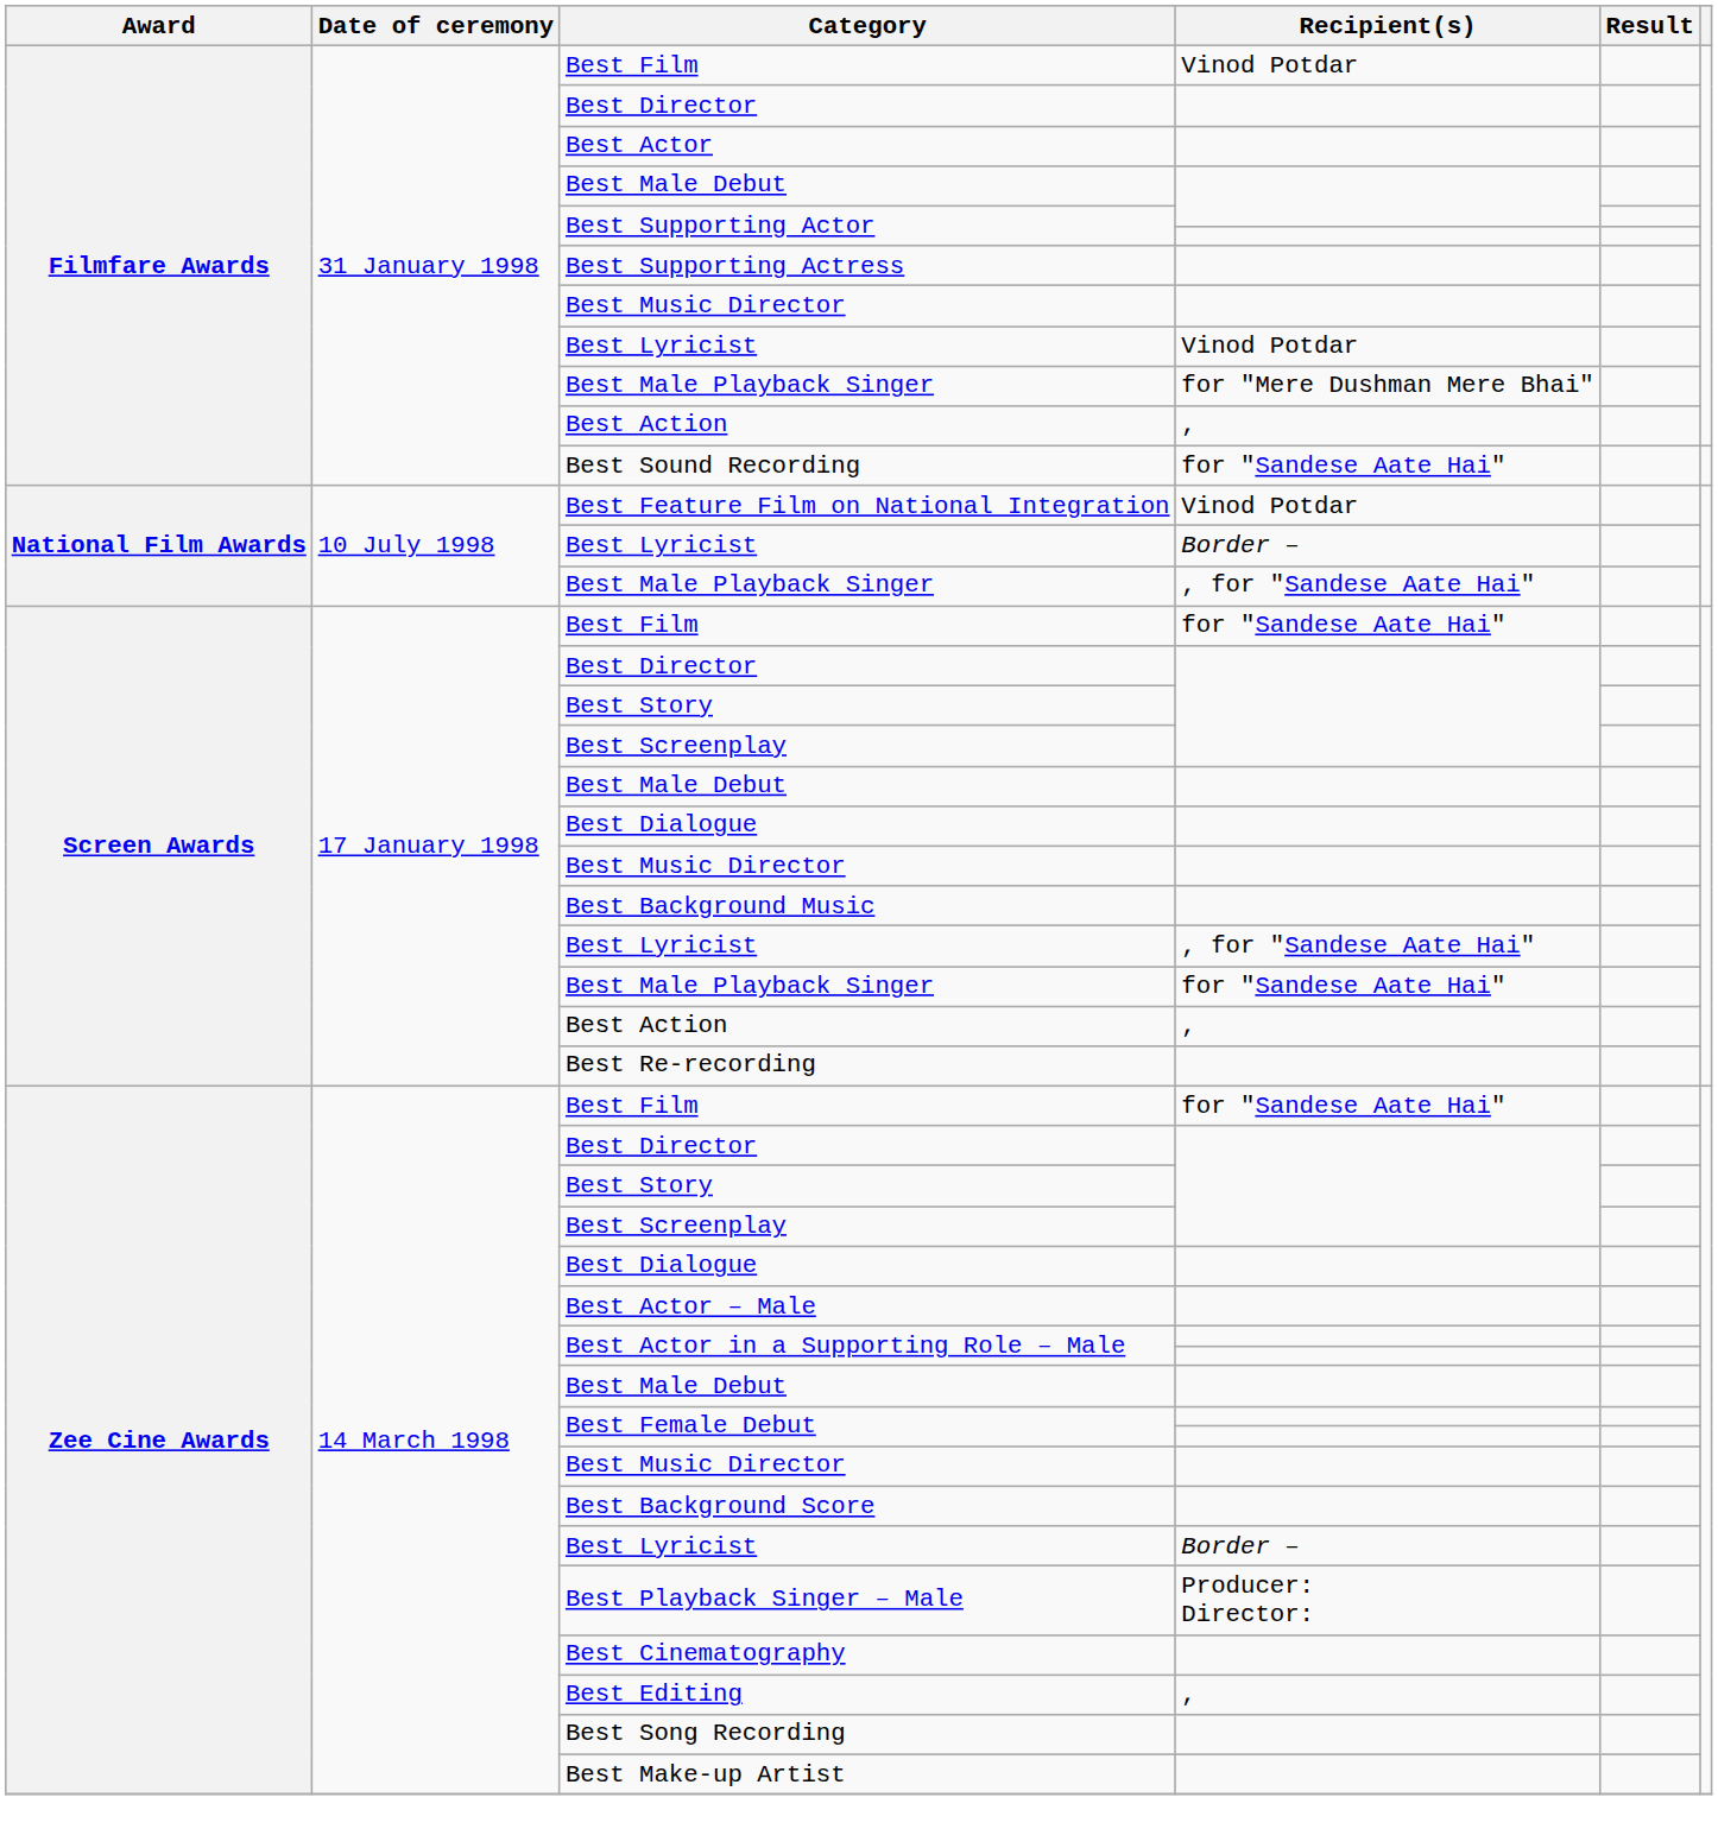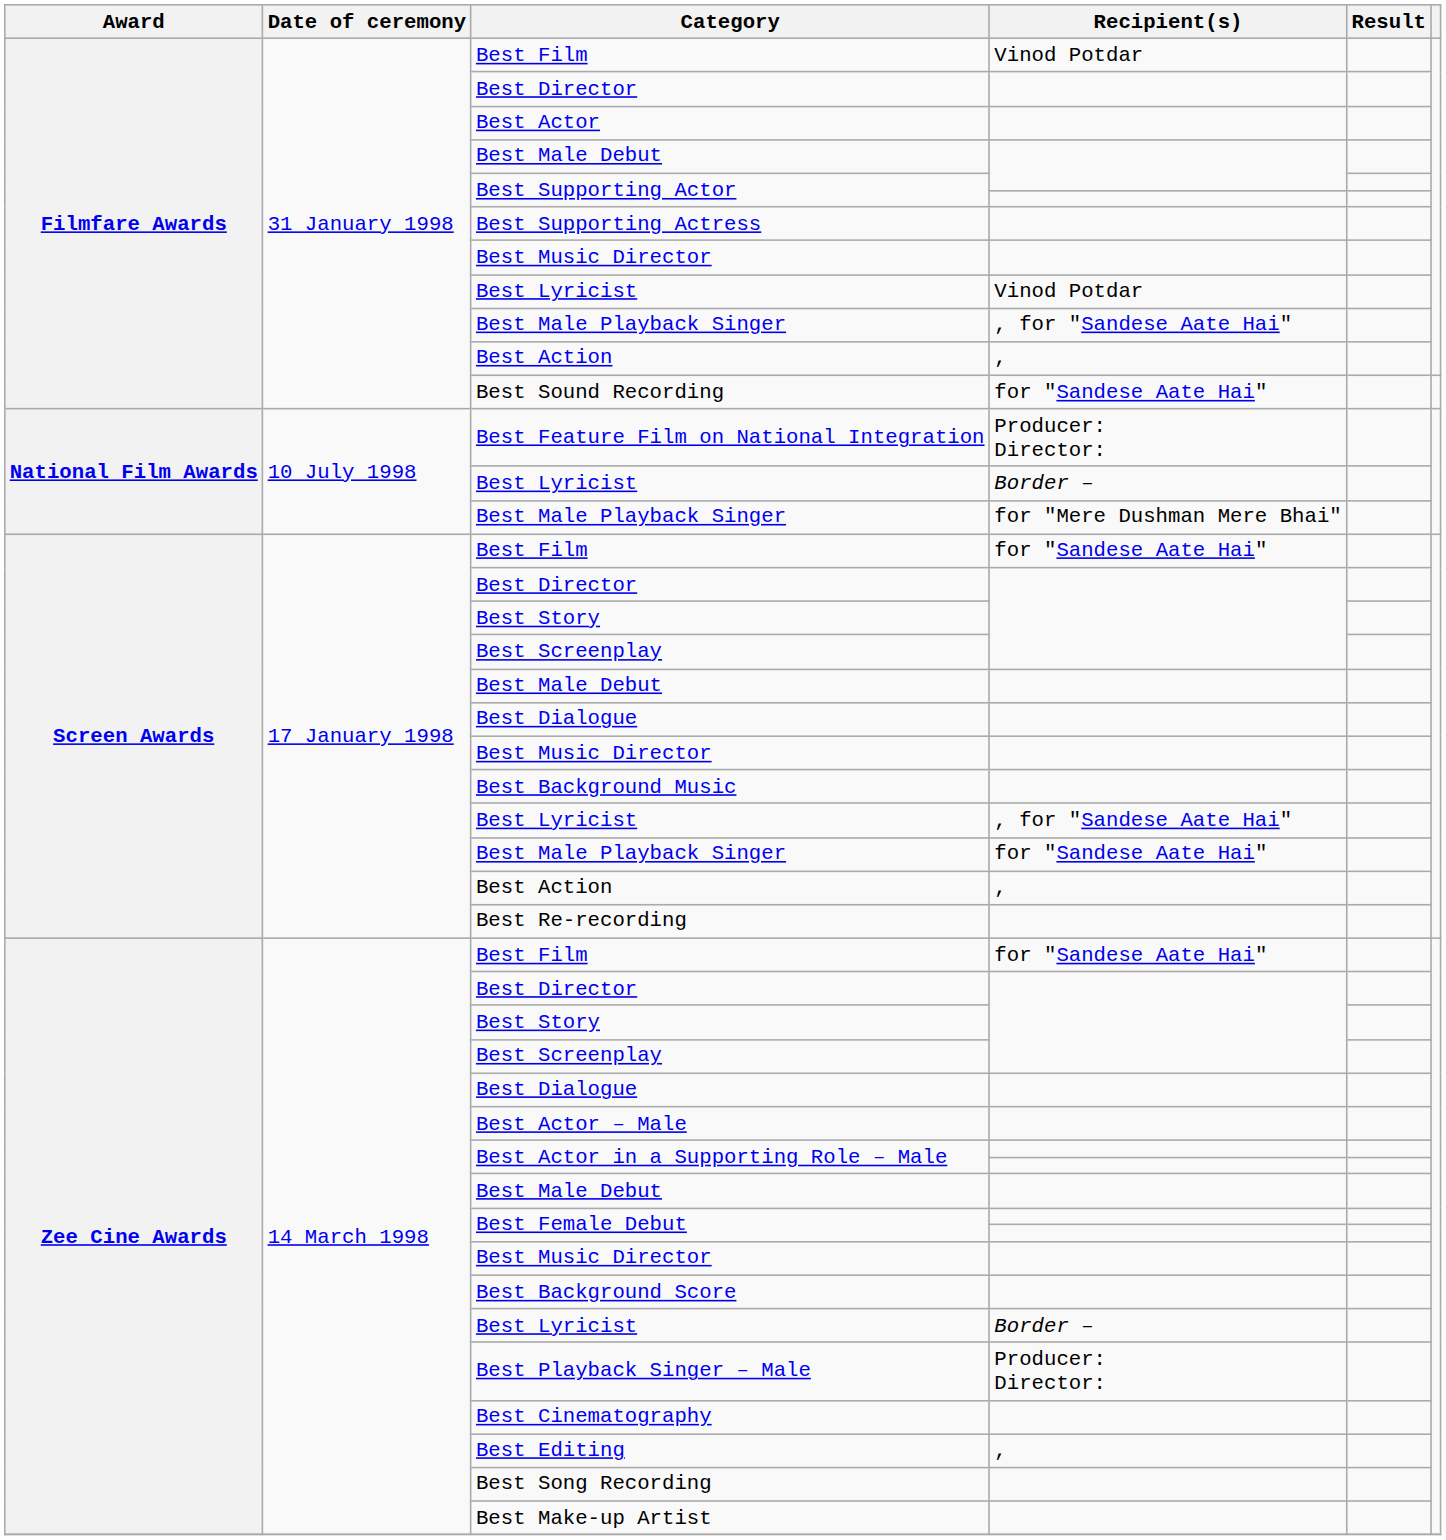 <table class="wikitable plainrowheaders sortable">
 <tr>
 <th scope="col">Award</th>
 <th scope="col">Date of ceremony</th>
 <th scope="col">Category</th>
 <th scope="col">Recipient(s)</th>
 <th scope="col">Result</th>
 <th scope="col" class="unsortable"></th>
 </tr>
 <tr>
 <th rowspan="12" scope="row"><a href='#'>Filmfare Awards</a></th>
 <td rowspan="12"><a href='#'>31 January 1998</a></td>
 <td><a href='#'>Best Film</a></td>
 <td>Vinod Potdar</td>
 <td></td>
 <td style="text-align:center;" rowspan="11"><br></td>
 </tr>
 <tr>
 <td><a href='#'>Best Director</a></td>
 <td></td>
 <td></td>
 </tr>
 <tr>
 <td><a href='#'>Best Actor</a></td>
 <td></td>
 <td></td>
 </tr>
 <tr>
 <td><a href='#'>Best Male Debut</a></td>
 <td rowspan="2"></td>
 <td></td>
 </tr>
 <tr>
 <td rowspan="2"><a href='#'>Best Supporting Actor</a></td>
 <td></td>
 </tr>
 <tr>
 <td></td>
 <td></td>
 </tr>
 <tr>
 <td><a href='#'>Best Supporting Actress</a></td>
 <td></td>
 <td></td>
 </tr>
 <tr>
 <td><a href='#'>Best Music Director</a></td>
 <td></td>
 <td></td>
 </tr>
 <tr>
 <td><a href='#'>Best Lyricist</a></td>
 <td>Vinod Potdar</td>
 <td></td>
 </tr>
 <tr>
 <td><a href='#'>Best Male Playback Singer</a></td>
-<td> for "Mere Dushman Mere Bhai"</td>
+<td>,  for "<a href='#'>Sandese Aate Hai</a>"</td>
 <td></td>
 </tr>
 <tr>
 <td><a href='#'>Best Action</a></td>
 <td>, </td>
 <td></td>
 </tr>
 <tr>
 <td>Best Sound Recording</td>
 <td> for "<a href='#'>Sandese Aate Hai</a>"</td>
 <td></td>
 <td></td>
 </tr>
 <tr>
 <th scope="row" rowspan="3"><a href='#'>National Film Awards</a></th>
 <td rowspan="3"><a href='#'>10 July 1998</a></td>
 <td><a href='#'>Best Feature Film on National Integration</a></td>
-<td>Vinod Potdar</td>
+<td>Producer: <br>Director: </td>
 <td></td>
 <td style="text-align:center;" rowspan="3"></td>
 </tr>
 <tr>
 <td><a href='#'>Best Lyricist</a></td>
 <td><em>Border</em> – </td>
 <td></td>
 </tr>
 <tr>
 <td><a href='#'>Best Male Playback Singer</a></td>
-<td>,  for "<a href='#'>Sandese Aate Hai</a>"</td>
+<td> for "Mere Dushman Mere Bhai"</td>
 <td></td>
 </tr>
 <tr>
 <th rowspan="12" scope="row"><a href='#'>Screen Awards</a></th>
 <td rowspan="12"><a href='#'>17 January 1998</a></td>
 <td><a href='#'>Best Film</a></td>
 <td> for "<a href='#'>Sandese Aate Hai</a>"</td>
 <td></td>
 <td rowspan="12" style="text-align:center;"><br><br><br></td>
 </tr>
 <tr>
 <td><a href='#'>Best Director</a></td>
 <td rowspan="3"></td>
 <td></td>
 </tr>
 <tr>
 <td><a href='#'>Best Story</a></td>
 <td></td>
 </tr>
 <tr>
 <td><a href='#'>Best Screenplay</a></td>
 <td></td>
 </tr>
 <tr>
 <td><a href='#'>Best Male Debut</a></td>
 <td></td>
 <td></td>
 </tr>
 <tr>
 <td><a href='#'>Best Dialogue</a></td>
 <td></td>
 <td></td>
 </tr>
 <tr>
 <td><a href='#'>Best Music Director</a></td>
 <td></td>
 <td></td>
 </tr>
 <tr>
 <td><a href='#'>Best Background Music</a></td>
 <td></td>
 <td></td>
 </tr>
 <tr>
 <td><a href='#'>Best Lyricist</a></td>
 <td>,  for "<a href='#'>Sandese Aate Hai</a>"</td>
 <td></td>
 </tr>
 <tr>
 <td><a href='#'>Best Male Playback Singer</a></td>
 <td> for "<a href='#'>Sandese Aate Hai</a>"</td>
 <td></td>
 </tr>
 <tr>
 <td>Best Action</td>
 <td>, </td>
 <td></td>
 </tr>
 <tr>
 <td>Best Re-recording</td>
 <td></td>
 <td></td>
 </tr>
 <tr>
 <th scope="row" rowspan="19"><a href='#'>Zee Cine Awards</a></th>
 <td rowspan="19"><a href='#'>14 March 1998</a></td>
 <td><a href='#'>Best Film</a></td>
 <td> for "<a href='#'>Sandese Aate Hai</a>"</td>
 <td></td>
 <td style="text-align:center;" rowspan="19"><br><br><br></td>
 </tr>
 <tr>
 <td><a href='#'>Best Director</a></td>
 <td rowspan="3"></td>
 <td></td>
 </tr>
 <tr>
 <td><a href='#'>Best Story</a></td>
 <td></td>
 </tr>
 <tr>
 <td><a href='#'>Best Screenplay</a></td>
 <td></td>
 </tr>
 <tr>
 <td><a href='#'>Best Dialogue</a></td>
 <td></td>
 <td></td>
 </tr>
 <tr>
 <td><a href='#'>Best Actor – Male</a></td>
 <td></td>
 <td></td>
 </tr>
 <tr>
 <td rowspan="2"><a href='#'>Best Actor in a Supporting Role – Male</a></td>
 <td></td>
 <td></td>
 </tr>
 <tr>
 <td></td>
 <td></td>
 </tr>
 <tr>
 <td><a href='#'>Best Male Debut</a></td>
 <td></td>
 <td></td>
 </tr>
 <tr>
 <td rowspan="2"><a href='#'>Best Female Debut</a></td>
 <td></td>
 <td></td>
 </tr>
 <tr>
 <td></td>
 <td></td>
 </tr>
 <tr>
 <td><a href='#'>Best Music Director</a></td>
 <td></td>
 <td></td>
 </tr>
 <tr>
 <td><a href='#'>Best Background Score</a></td>
 <td></td>
 <td></td>
 </tr>
 <tr>
 <td><a href='#'>Best Lyricist</a></td>
 <td><em>Border</em> – </td>
 <td></td>
 </tr>
 <tr>
 <td><a href='#'>Best Playback Singer – Male</a></td>
 <td>Producer: <br>Director: </td>
 <td></td>
 </tr>
 <tr>
 <td><a href='#'>Best Cinematography</a></td>
 <td></td>
 <td></td>
 </tr>
 <tr>
 <td><a href='#'>Best Editing</a></td>
 <td>, </td>
 <td></td>
 </tr>
 <tr>
 <td>Best Song Recording</td>
 <td></td>
 <td></td>
 </tr>
 <tr>
 <td>Best Make-up Artist</td>
 <td></td>
 <td></td>
 </tr>
 <tr>
 </tr>
 </table>
